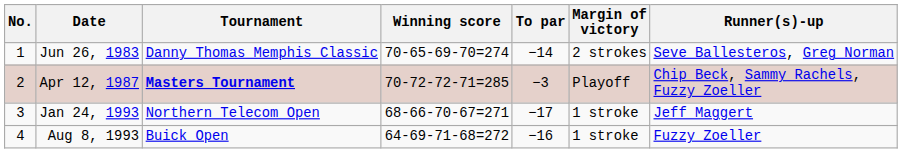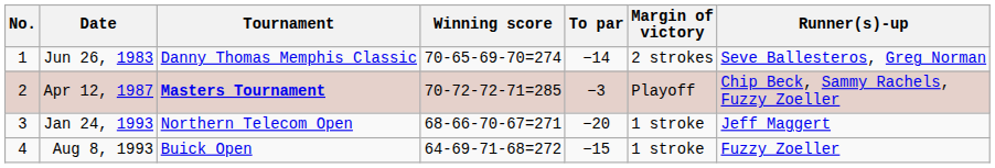 <table class="wikitable" style="font-size:95%;">
 <tr>
 <th>No.</th>
 <th>Date</th>
 <th>Tournament</th>
 <th>Winning score</th>
 <th>To par</th>
 <th>Margin of<br>victory</th>
 <th>Runner(s)-up</th>
 </tr>
 <tr>
 <td align=center>1</td>
 <td align=right>Jun 26, <a href='#'>1983</a></td>
 <td><a href='#'>Danny Thomas Memphis Classic</a></td>
 <td>70-65-69-70=274</td>
 <td align=center>−14</td>
 <td>2 strokes</td>
 <td> <a href='#'>Seve Ballesteros</a>,  <a href='#'>Greg Norman</a></td>
 </tr>
 <tr style="background:#e5d1cb;">
 <td align=center>2</td>
 <td align=right>Apr 12, <a href='#'>1987</a></td>
 <td><strong><a href='#'>Masters Tournament</a></strong></td>
 <td>70-72-72-71=285</td>
 <td align=center>−3</td>
 <td>Playoff</td>
 <td> <a href='#'>Chip Beck</a>,  <a href='#'>Sammy Rachels</a>,<br> <a href='#'>Fuzzy Zoeller</a></td>
 </tr>
 <tr>
 <td align=center>3</td>
 <td align=right>Jan 24, <a href='#'>1993</a></td>
 <td><a href='#'>Northern Telecom Open</a></td>
 <td>68-66-70-67=271</td>
-<td align=center>−17</td>
+<td align=center>−20</td>
 <td>1 stroke</td>
 <td> <a href='#'>Jeff Maggert</a></td>
 </tr>
 <tr>
 <td align=center>4</td>
 <td align=right>Aug 8, 1993</td>
 <td><a href='#'>Buick Open</a></td>
 <td>64-69-71-68=272</td>
-<td align=center>−16</td>
+<td align=center>−15</td>
 <td>1 stroke</td>
 <td> <a href='#'>Fuzzy Zoeller</a></td>
 </tr>
 </table>
